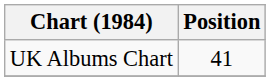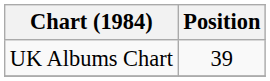 <table class="wikitable" style="text-align:center;">
 <tr>
 <th>Chart (1984)</th>
 <th>Position</th>
 </tr>
 <tr>
 <td align="left">UK Albums Chart</td>
-<td>41</td>
+<td>39</td>
 </tr>
 <tr>
 </tr>
 </table>
